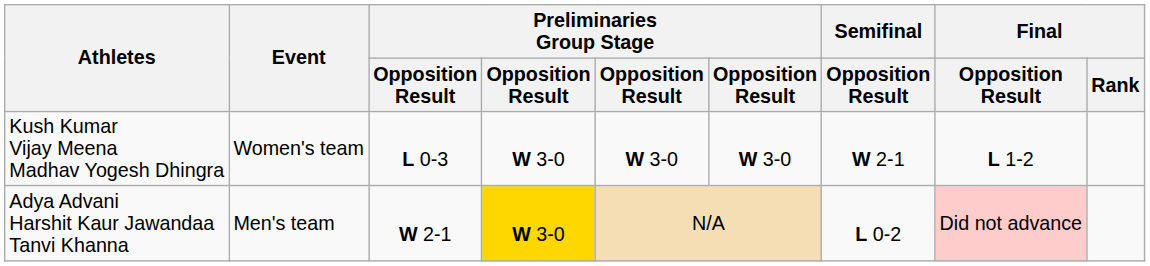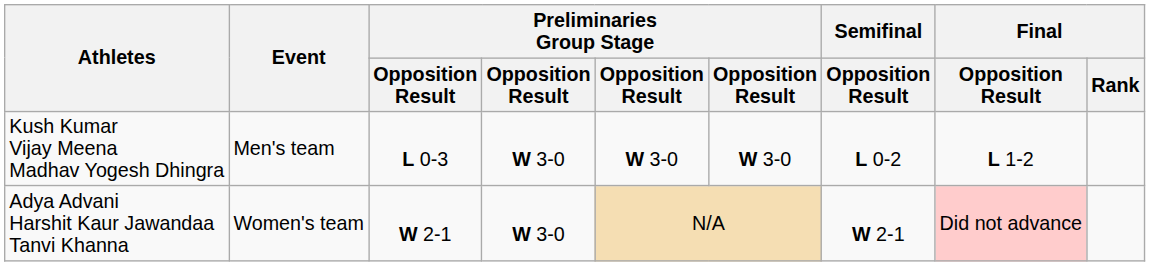 <table class=wikitable style="font-size:90%">
 <tr>
 <th rowspan=2>Athletes</th>
 <th rowspan=2>Event</th>
 <th colspan=4>Preliminaries<br>Group Stage</th>
 <th>Semifinal</th>
 <th colspan=2>Final</th>
 </tr>
 <tr>
 <th>Opposition<br>Result</th>
 <th>Opposition<br>Result</th>
 <th>Opposition<br>Result</th>
 <th>Opposition<br>Result</th>
 <th>Opposition<br>Result</th>
 <th>Opposition<br>Result</th>
 <th>Rank</th>
 </tr>
 <tr>
 <td>Kush Kumar<br>Vijay Meena<br>Madhav Yogesh Dhingra</td>
-<td>Women's team</td>
+<td>Men's team</td>
 <td align=center><br><strong>L</strong> 0-3</td>
 <td align=center><br><strong>W</strong> 3-0</td>
 <td align=center><br><strong>W</strong> 3-0</td>
 <td align=center><br><strong>W</strong> 3-0</td>
-<td align=center><br><strong>W</strong> 2-1</td>
+<td align=center><br><strong>L</strong> 0-2</td>
 <td align=center><br><strong>L</strong> 1-2</td>
 <td align=center></td>
 </tr>
 <tr>
 <td>Adya Advani<br>Harshit Kaur Jawandaa<br>Tanvi Khanna</td>
-<td>Men's team</td>
+<td>Women's team</td>
 <td align=center><br><strong>W</strong> 2-1</td>
-<td align=center style="background: gold;"><br><strong>W</strong> 3-0</td>
+<td align=center><br><strong>W</strong> 3-0</td>
 <td align=center colspan=2 bgcolor="wheat">N/A</td>
-<td align=center><br><strong>L</strong> 0-2</td>
+<td align=center><br><strong>W</strong> 2-1</td>
 <td align=center bgcolor=#ffcccc>Did not advance</td>
 <td align=center></td>
 </tr>
 </table>
